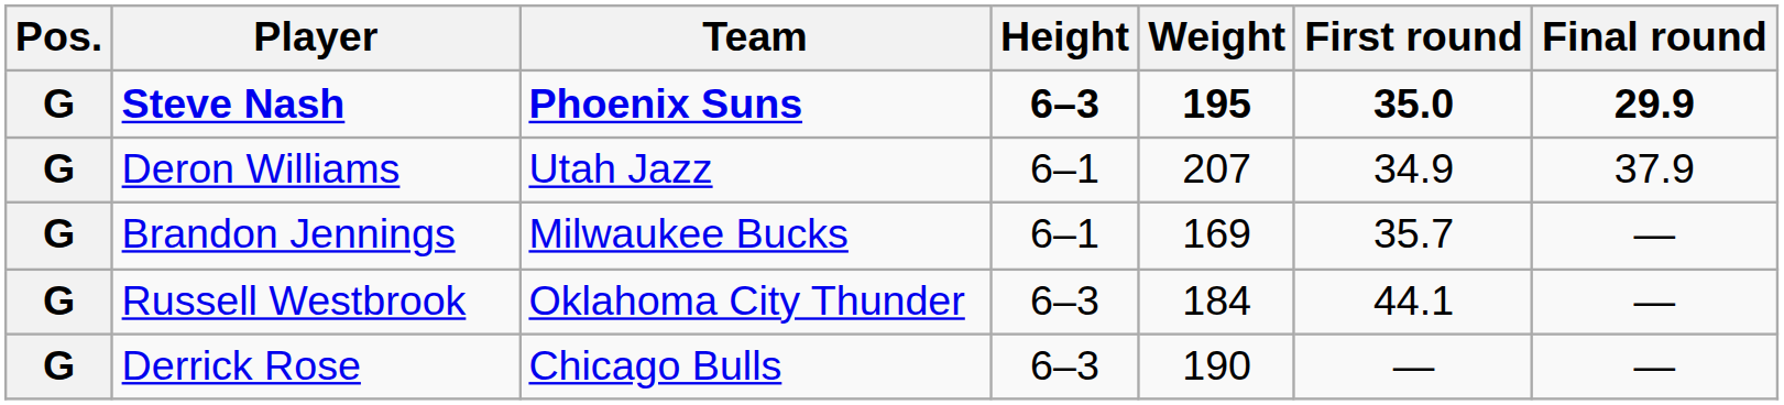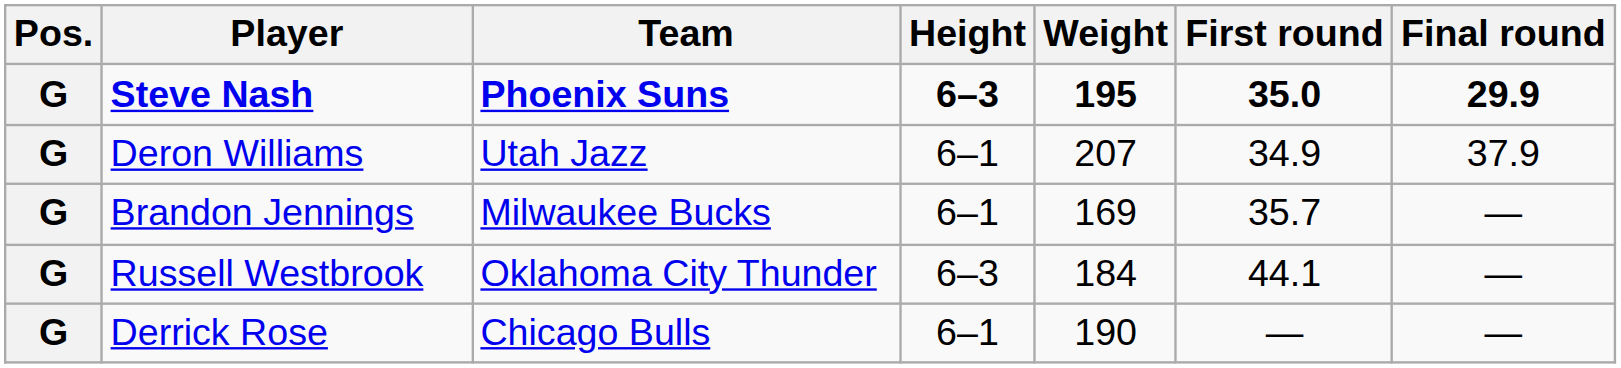 <table class="wikitable">
 <tr>
 <th>Pos.</th>
 <th style="width:150px;">Player</th>
 <th width=175>Team</th>
 <th>Height</th>
 <th>Weight</th>
 <th>First round</th>
 <th>Final round</th>
 </tr>
 <tr>
 <th>G</th>
 <td><strong><a href='#'>Steve Nash</a></strong></td>
 <td><strong><a href='#'>Phoenix Suns</a></strong></td>
 <td align=center><strong>6–3</strong></td>
 <td align=center><strong>195</strong></td>
 <td align=center><strong>35.0</strong></td>
 <td align=center><strong>29.9</strong></td>
 </tr>
 <tr>
 <th>G</th>
 <td><a href='#'>Deron Williams</a></td>
 <td><a href='#'>Utah Jazz</a></td>
 <td align=center>6–1</td>
 <td align=center>207</td>
 <td align=center>34.9</td>
 <td align=center>37.9</td>
 </tr>
 <tr>
 <th>G</th>
 <td><a href='#'>Brandon Jennings</a></td>
 <td><a href='#'>Milwaukee Bucks</a></td>
 <td align=center>6–1</td>
 <td align=center>169</td>
 <td align=center>35.7</td>
 <td align=center>—</td>
 </tr>
 <tr>
 <th>G</th>
 <td><a href='#'>Russell Westbrook</a></td>
 <td><a href='#'>Oklahoma City Thunder</a></td>
 <td align=center>6–3</td>
 <td align=center>184</td>
 <td align=center>44.1</td>
 <td align=center>—</td>
 </tr>
 <tr>
 <th>G</th>
 <td><a href='#'>Derrick Rose</a></td>
 <td><a href='#'>Chicago Bulls</a></td>
-<td align=center>6–3</td>
+<td align=center>6–1</td>
 <td align=center>190</td>
 <td align=center>—</td>
 <td align=center>—</td>
 </tr>
 </table>
